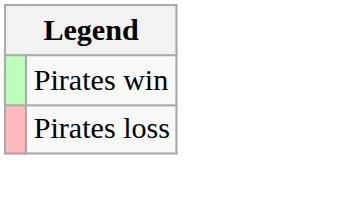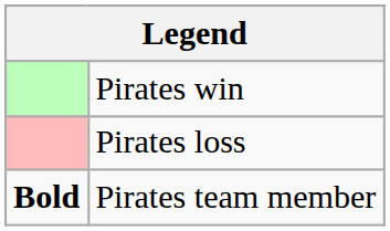 <table class="wikitable" style="font-size:90%">
 <tr>
 <th colspan="2">Legend</th>
 </tr>
 <tr>
 <td style="background:#bfb;"> </td>
 <td>Pirates win</td>
 </tr>
 <tr>
 <td style="background:#fbb;"> </td>
 <td>Pirates loss</td>
 </tr>
+<tr>
+<td><strong>Bold</strong></td>
+<td>Pirates team member</td>
+</tr>
 </table>
